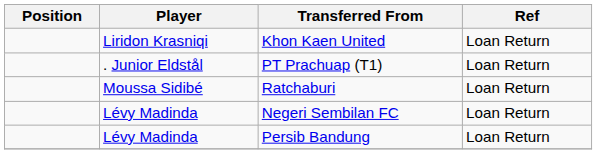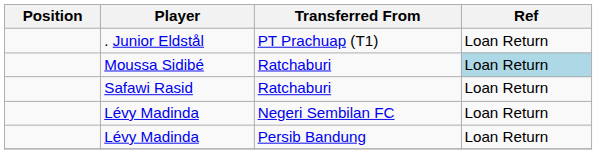 <table class="wikitable sortable" style="width:70%; font-size:100%; text-align:left;">
 <tr>
 <th>Position</th>
 <th>Player</th>
 <th>Transferred From</th>
 <th>Ref</th>
-</tr>
-<tr>
-<td></td>
-<td> <a href='#'>Liridon Krasniqi</a></td>
-<td> <a href='#'>Khon Kaen United</a></td>
-<td>Loan Return</td>
 </tr>
 <tr>
 <td></td>
 <td>. <a href='#'>Junior Eldstål</a></td>
 <td> <a href='#'>PT Prachuap</a> (T1)</td>
 <td>Loan Return </td>
 </tr>
 <tr>
 <td></td>
 <td> <a href='#'>Moussa Sidibé</a></td>
 <td> <a href='#'>Ratchaburi</a></td>
-<td>Loan Return </td>
+<td style="background: lightblue;">Loan Return </td>
+</tr>
+<tr>
+<td></td>
+<td> <a href='#'>Safawi Rasid</a></td>
+<td> <a href='#'>Ratchaburi</a></td>
+<td>Loan Return</td>
 </tr>
 <tr>
 <td></td>
 <td> <a href='#'>Lévy Madinda</a></td>
 <td> <a href='#'>Negeri Sembilan FC</a></td>
 <td>Loan Return</td>
 </tr>
 <tr>
 <td></td>
 <td> <a href='#'>Lévy Madinda</a></td>
 <td> <a href='#'>Persib Bandung</a></td>
 <td>Loan Return</td>
 </tr>
 <tr>
 </tr>
 </table>
